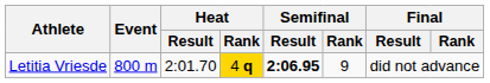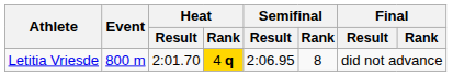 <table class=wikitable style="font-size:90%">
 <tr>
 <th rowspan="2">Athlete</th>
 <th rowspan="2">Event</th>
 <th colspan="2">Heat</th>
 <th colspan="2">Semifinal</th>
 <th colspan="2">Final</th>
 </tr>
 <tr style="font-size:95%">
 <th>Result</th>
 <th>Rank</th>
 <th>Result</th>
 <th>Rank</th>
 <th>Result</th>
 <th>Rank</th>
 </tr>
 <tr align=center>
 <td align=left><a href='#'>Letitia Vriesde</a></td>
 <td align=left><a href='#'>800 m</a></td>
 <td>2:01.70</td>
 <td style="background: gold;">4 <strong>q</strong></td>
-<td><strong>2:06.95</strong></td>
-<td>9</td>
+<td>2:06.95</td>
+<td>8</td>
 <td colspan=2>did not advance</td>
 </tr>
 </table>
